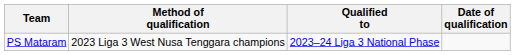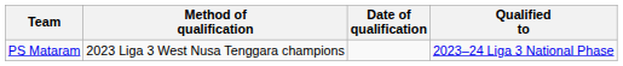 <table class="wikitable sortable" style="text-align: left;">
 <tr>
 <th>Team</th>
 <th>Method of <br> qualification</th>
+<th>Date of <br> qualification</th>
 <th>Qualified <br> to<br></th>
-<th>Date of <br> qualification</th>
 </tr>
 <tr>
 <td><a href='#'>PS Mataram</a></td>
 <td {{Sort>2023 Liga 3 West Nusa Tenggara champions</td>
+<td></td>
 <td><a href='#'>2023–24 Liga 3 National Phase</a></td>
-<td></td>
 </tr>
 </table>
